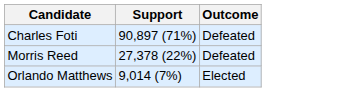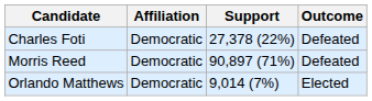 <table class="wikitable">
 <tr>
 <th>Candidate</th>
+<th>Affiliation</th>
 <th>Support</th>
 <th>Outcome</th>
 </tr>
 <tr>
 <td bgcolor=#DDEEFF>Charles Foti</td>
+<td bgcolor=#DDEEFF>Democratic</td>
+<td bgcolor=#DDEEFF>27,378 (22%)</td>
+<td bgcolor=#DDEEFF>Defeated</td>
+</tr>
+<tr>
+<td bgcolor=#DDEEFF>Morris Reed</td>
+<td bgcolor=#DDEEFF>Democratic</td>
 <td bgcolor=#DDEEFF>90,897 (71%)</td>
 <td bgcolor=#DDEEFF>Defeated</td>
 </tr>
 <tr>
-<td bgcolor=#DDEEFF>Morris Reed</td>
-<td bgcolor=#DDEEFF>27,378 (22%)</td>
-<td bgcolor=#DDEEFF>Defeated</td>
-</tr>
-<tr>
 <td bgcolor=#DDEEFF>Orlando Matthews</td>
+<td bgcolor=#DDEEFF>Democratic</td>
 <td bgcolor=#DDEEFF>9,014 (7%)</td>
 <td bgcolor=#DDEEFF>Elected</td>
 </tr>
 </table>
